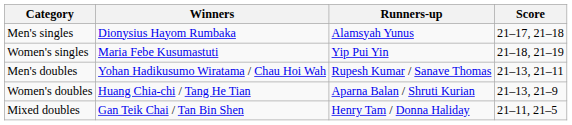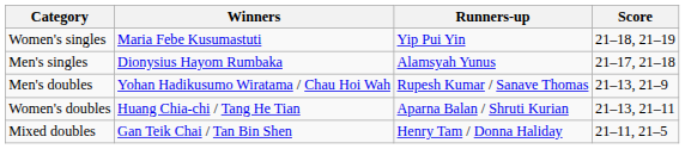 <table class=wikitable style="white-space:nowrap;">
 <tr>
 <th>Category</th>
 <th>Winners</th>
 <th>Runners-up</th>
 <th>Score</th>
 </tr>
 <tr>
+<td>Women's singles</td>
+<td> <a href='#'>Maria Febe Kusumastuti</a></td>
+<td> <a href='#'>Yip Pui Yin</a></td>
+<td>21–18, 21–19</td>
+</tr>
+<tr>
 <td>Men's singles</td>
 <td> <a href='#'>Dionysius Hayom Rumbaka</a></td>
 <td> <a href='#'>Alamsyah Yunus</a></td>
 <td>21–17, 21–18</td>
 </tr>
 <tr>
-<td>Women's singles</td>
-<td> <a href='#'>Maria Febe Kusumastuti</a></td>
-<td> <a href='#'>Yip Pui Yin</a></td>
-<td>21–18, 21–19</td>
-</tr>
-<tr>
 <td>Men's doubles</td>
 <td> <a href='#'>Yohan Hadikusumo Wiratama</a> / <a href='#'>Chau Hoi Wah</a></td>
 <td> <a href='#'>Rupesh Kumar</a> / <a href='#'>Sanave Thomas</a></td>
-<td>21–13, 21–11</td>
+<td>21–13, 21–9</td>
 </tr>
 <tr>
 <td>Women's doubles</td>
 <td> <a href='#'>Huang Chia-chi</a> / <a href='#'>Tang He Tian</a></td>
 <td> <a href='#'>Aparna Balan</a> / <a href='#'>Shruti Kurian</a></td>
-<td>21–13, 21–9</td>
+<td>21–13, 21–11</td>
 </tr>
 <tr>
 <td>Mixed doubles</td>
 <td> <a href='#'>Gan Teik Chai</a> / <a href='#'>Tan Bin Shen</a></td>
 <td> <a href='#'>Henry Tam</a> / <a href='#'>Donna Haliday</a></td>
 <td>21–11, 21–5</td>
 </tr>
 </table>
